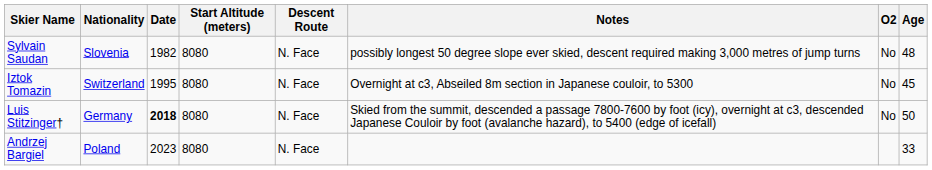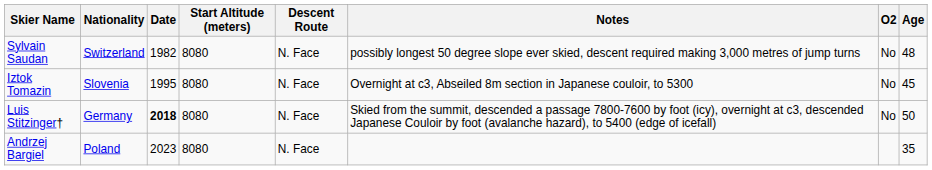 <table class="wikitable sortable">
 <tr>
 <th scope="col">Skier Name</th>
 <th scope="col">Nationality</th>
 <th scope="col">Date</th>
 <th scope="col">Start Altitude (meters)</th>
 <th scope="col">Descent Route</th>
 <th scope="col">Notes</th>
 <th scope="col">O2</th>
 <th scope="col">Age</th>
 </tr>
 <tr>
 <td><a href='#'>Sylvain Saudan</a></td>
-<td><a href='#'>Slovenia</a></td>
+<td><a href='#'>Switzerland</a></td>
 <td>1982</td>
 <td>8080</td>
 <td>N. Face</td>
 <td>possibly longest 50 degree slope ever skied, descent required making 3,000 metres of jump turns</td>
 <td>No</td>
 <td>48</td>
 </tr>
 <tr>
 <td><a href='#'>Iztok Tomazin</a></td>
-<td><a href='#'>Switzerland</a></td>
+<td><a href='#'>Slovenia</a></td>
 <td>1995</td>
 <td>8080</td>
 <td>N. Face</td>
 <td>Overnight at c3, Abseiled 8m section in Japanese couloir, to 5300</td>
 <td>No</td>
 <td>45</td>
 </tr>
 <tr>
 <td><a href='#'>Luis Stitzinger</a>†</td>
 <td><a href='#'>Germany</a></td>
 <td><strong>2018</strong></td>
 <td>8080</td>
 <td>N. Face</td>
 <td>Skied from the summit, descended a passage 7800-7600 by foot (icy), overnight at c3, descended Japanese Couloir by foot (avalanche hazard), to 5400 (edge of icefall)</td>
 <td>No</td>
 <td>50</td>
 </tr>
 <tr>
 <td><a href='#'>Andrzej Bargiel</a></td>
 <td><a href='#'>Poland</a></td>
 <td>2023</td>
 <td>8080</td>
 <td>N. Face</td>
 <td></td>
 <td></td>
-<td>33</td>
+<td>35</td>
 </tr>
 </table>
